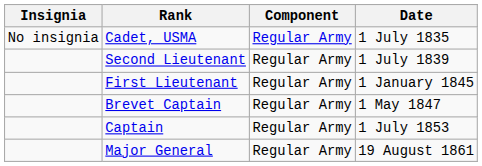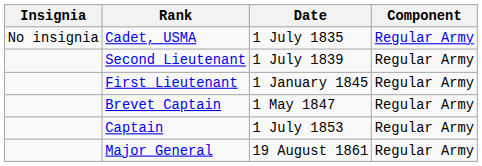 <table class="wikitable">
 <tr>
 <th>Insignia</th>
 <th>Rank</th>
+<th>Date</th>
 <th>Component</th>
-<th>Date</th>
 </tr>
 <tr>
 <td>No insignia</td>
 <td><a href='#'>Cadet, USMA</a></td>
+<td>1 July 1835</td>
 <td><a href='#'>Regular Army</a></td>
-<td>1 July 1835</td>
 </tr>
 <tr>
 <td></td>
 <td><a href='#'>Second Lieutenant</a></td>
+<td>1 July 1839</td>
 <td>Regular Army</td>
-<td>1 July 1839</td>
 </tr>
 <tr>
 <td></td>
 <td><a href='#'>First Lieutenant</a></td>
+<td>1 January 1845</td>
 <td>Regular Army</td>
-<td>1 January 1845</td>
 </tr>
 <tr>
 <td></td>
 <td><a href='#'>Brevet Captain</a></td>
+<td>1 May 1847</td>
 <td>Regular Army</td>
-<td>1 May 1847</td>
 </tr>
 <tr>
 <td></td>
 <td><a href='#'>Captain</a></td>
+<td>1 July 1853</td>
 <td>Regular Army</td>
-<td>1 July 1853</td>
 </tr>
 <tr>
 <td></td>
 <td><a href='#'>Major General</a></td>
+<td>19 August 1861</td>
 <td>Regular Army</td>
-<td>19 August 1861</td>
 </tr>
 </table>
